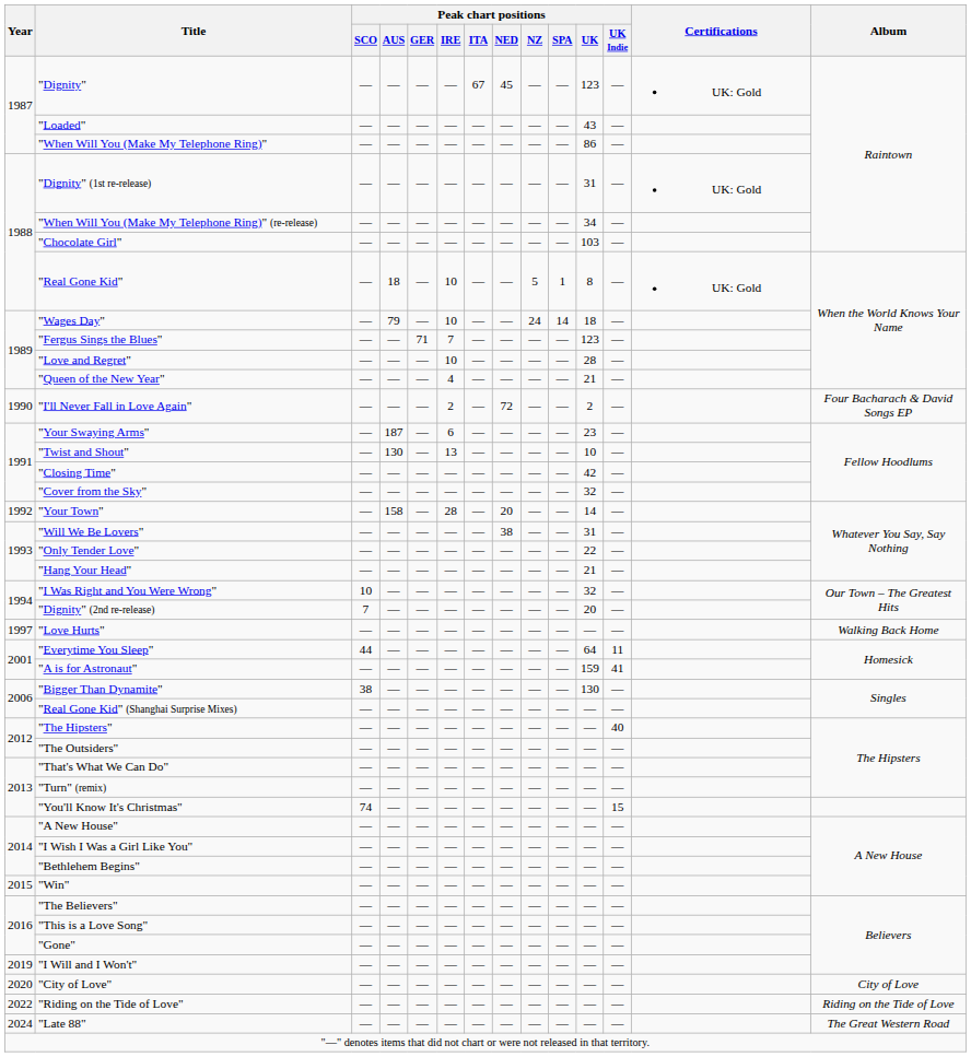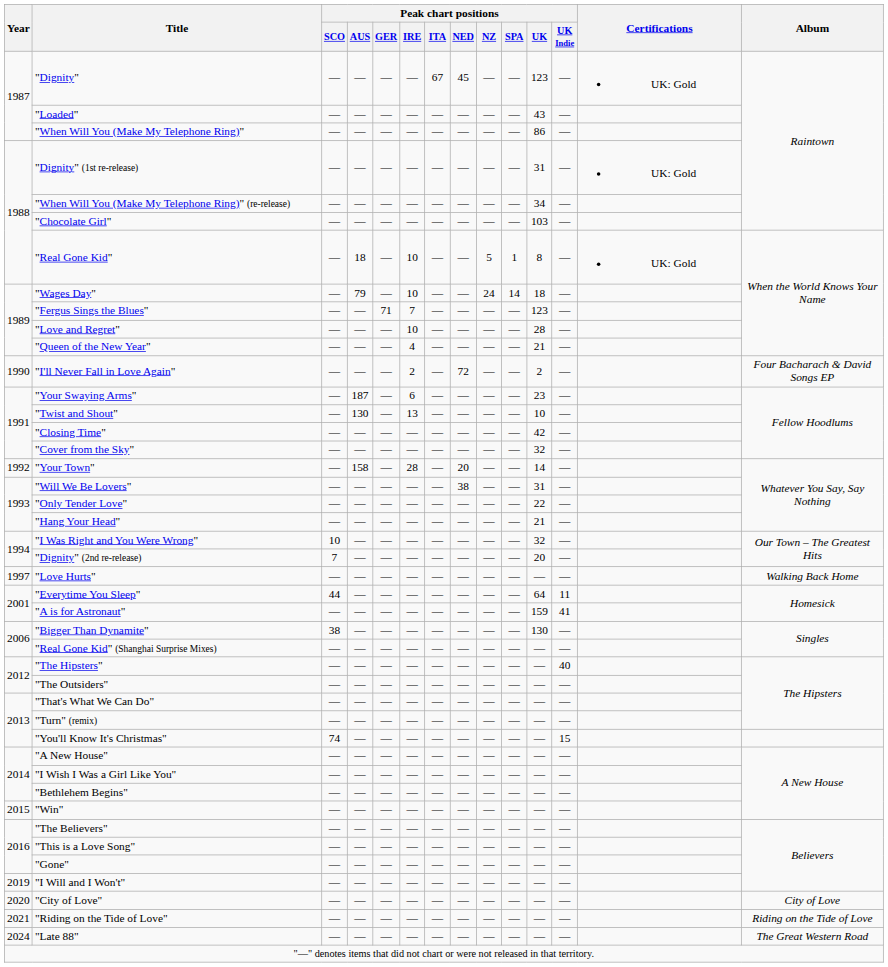 <table class="wikitable" style="text-align:center;">
 <tr>
 <th rowspan="2" style="width:2em;">Year</th>
 <th rowspan="2" style="width:25em;">Title</th>
 <th colspan="10">Peak chart positions</th>
 <th scope="col" rowspan="2" style="width:14em;"><a href='#'>Certifications</a></th>
 <th rowspan="2" style="width:12em;">Album</th>
 </tr>
 <tr>
 <th style="width:2em;font-size:90%;"><a href='#'>SCO</a><br></th>
 <th style="width:2em;font-size:90%;"><a href='#'>AUS</a><br></th>
 <th style="width:2em;font-size:90%;"><a href='#'>GER</a><br></th>
 <th style="width:2em;font-size:90%;"><a href='#'>IRE</a><br></th>
 <th style="width:2em;font-size:90%;"><a href='#'>ITA</a><br></th>
 <th style="width:2em;font-size:90%;"><a href='#'>NED</a><br></th>
 <th style="width:2em;font-size:90%;"><a href='#'>NZ</a><br></th>
 <th style="width:2em;font-size:90%;"><a href='#'>SPA</a><br></th>
 <th style="width:2em;font-size:90%;"><a href='#'>UK</a><br></th>
 <th style="width:2em;font-size:90%;"><a href='#'>UK<br><small>Indie</small></a><br></th>
 </tr>
 <tr>
 <td rowspan="3">1987</td>
 <td style="text-align:left;">"<a href='#'>Dignity</a>"</td>
 <td>—</td>
 <td>—</td>
 <td>—</td>
 <td>—</td>
 <td>67</td>
 <td>45</td>
 <td>—</td>
 <td>—</td>
 <td>123</td>
 <td>—</td>
 <td><br><ul><li>UK: Gold</li></ul></td>
 <td rowspan="6"><em>Raintown</em></td>
 </tr>
 <tr>
 <td style="text-align:left;">"<a href='#'>Loaded</a>"</td>
 <td>—</td>
 <td>—</td>
 <td>—</td>
 <td>—</td>
 <td>—</td>
 <td>—</td>
 <td>—</td>
 <td>—</td>
 <td>43</td>
 <td>—</td>
 <td></td>
 </tr>
 <tr>
 <td style="text-align:left;">"<a href='#'>When Will You (Make My Telephone Ring)</a>"</td>
 <td>—</td>
 <td>—</td>
 <td>—</td>
 <td>—</td>
 <td>—</td>
 <td>—</td>
 <td>—</td>
 <td>—</td>
 <td>86</td>
 <td>—</td>
 </tr>
 <tr>
 <td rowspan="4">1988</td>
 <td style="text-align:left;">"<a href='#'>Dignity</a>" <small>(1st re-release)</small></td>
 <td>—</td>
 <td>—</td>
 <td>—</td>
 <td>—</td>
 <td>—</td>
 <td>—</td>
 <td>—</td>
 <td>—</td>
 <td>31</td>
 <td>—</td>
 <td><br><ul><li>UK: Gold</li></ul></td>
 </tr>
 <tr>
 <td style="text-align:left;">"<a href='#'>When Will You (Make My Telephone Ring)</a>" <small>(re-release)</small></td>
 <td>—</td>
 <td>—</td>
 <td>—</td>
 <td>—</td>
 <td>—</td>
 <td>—</td>
 <td>—</td>
 <td>—</td>
 <td>34</td>
 <td>—</td>
 <td></td>
 </tr>
 <tr>
 <td style="text-align:left;">"<a href='#'>Chocolate Girl</a>"</td>
 <td>—</td>
 <td>—</td>
 <td>—</td>
 <td>—</td>
 <td>—</td>
 <td>—</td>
 <td>—</td>
 <td>—</td>
 <td>103</td>
 <td>—</td>
 <td></td>
 </tr>
 <tr>
 <td style="text-align:left;">"<a href='#'>Real Gone Kid</a>"</td>
 <td>—</td>
 <td>18</td>
 <td>—</td>
 <td>10</td>
 <td>—</td>
 <td>—</td>
 <td>5</td>
 <td>1</td>
 <td>8</td>
 <td>—</td>
 <td><br><ul><li>UK: Gold</li></ul></td>
 <td rowspan="5"><em>When the World Knows Your Name</em></td>
 </tr>
 <tr>
 <td rowspan="4">1989</td>
 <td style="text-align:left;">"<a href='#'>Wages Day</a>"</td>
 <td>—</td>
 <td>79</td>
 <td>—</td>
 <td>10</td>
 <td>—</td>
 <td>—</td>
 <td>24</td>
 <td>14</td>
 <td>18</td>
 <td>—</td>
 <td></td>
 </tr>
 <tr>
 <td style="text-align:left;">"<a href='#'>Fergus Sings the Blues</a>"</td>
 <td>—</td>
 <td>—</td>
 <td>71</td>
 <td>7</td>
 <td>—</td>
 <td>—</td>
 <td>—</td>
 <td>—</td>
 <td>123</td>
 <td>—</td>
 <td></td>
 </tr>
 <tr>
 <td style="text-align:left;">"<a href='#'>Love and Regret</a>"</td>
 <td>—</td>
 <td>—</td>
 <td>—</td>
 <td>10</td>
 <td>—</td>
 <td>—</td>
 <td>—</td>
 <td>—</td>
 <td>28</td>
 <td>—</td>
 <td></td>
 </tr>
 <tr>
 <td style="text-align:left;">"<a href='#'>Queen of the New Year</a>"</td>
 <td>—</td>
 <td>—</td>
 <td>—</td>
 <td>4</td>
 <td>—</td>
 <td>—</td>
 <td>—</td>
 <td>—</td>
 <td>21</td>
 <td>—</td>
 <td></td>
 </tr>
 <tr>
 <td>1990</td>
 <td style="text-align:left;">"<a href='#'>I'll Never Fall in Love Again</a>"</td>
 <td>—</td>
 <td>—</td>
 <td>—</td>
 <td>2</td>
 <td>—</td>
 <td>72</td>
 <td>—</td>
 <td>—</td>
 <td>2</td>
 <td>—</td>
 <td></td>
 <td><em>Four Bacharach & David Songs EP</em></td>
 </tr>
 <tr>
 <td rowspan="4">1991</td>
 <td style="text-align:left;">"<a href='#'>Your Swaying Arms</a>"</td>
 <td>—</td>
 <td>187</td>
 <td>—</td>
 <td>6</td>
 <td>—</td>
 <td>—</td>
 <td>—</td>
 <td>—</td>
 <td>23</td>
 <td>—</td>
 <td></td>
 <td rowspan="4"><em>Fellow Hoodlums</em></td>
 </tr>
 <tr>
 <td style="text-align:left;">"<a href='#'>Twist and Shout</a>"</td>
 <td>—</td>
 <td>130</td>
 <td>—</td>
 <td>13</td>
 <td>—</td>
 <td>—</td>
 <td>—</td>
 <td>—</td>
 <td>10</td>
 <td>—</td>
 <td></td>
 </tr>
 <tr>
 <td style="text-align:left;">"<a href='#'>Closing Time</a>"</td>
 <td>—</td>
 <td>—</td>
 <td>—</td>
 <td>—</td>
 <td>—</td>
 <td>—</td>
 <td>—</td>
 <td>—</td>
 <td>42</td>
 <td>—</td>
 <td></td>
 </tr>
 <tr>
 <td style="text-align:left;">"<a href='#'>Cover from the Sky</a>"</td>
 <td>—</td>
 <td>—</td>
 <td>—</td>
 <td>—</td>
 <td>—</td>
 <td>—</td>
 <td>—</td>
 <td>—</td>
 <td>32</td>
 <td>—</td>
 <td></td>
 </tr>
 <tr>
 <td>1992</td>
 <td style="text-align:left;">"<a href='#'>Your Town</a>"</td>
 <td>—</td>
 <td>158</td>
 <td>—</td>
 <td>28</td>
 <td>—</td>
 <td>20</td>
 <td>—</td>
 <td>—</td>
 <td>14</td>
 <td>—</td>
 <td></td>
 <td rowspan="4"><em>Whatever You Say, Say Nothing</em></td>
 </tr>
 <tr>
 <td rowspan="3">1993</td>
 <td style="text-align:left;">"<a href='#'>Will We Be Lovers</a>"</td>
 <td>—</td>
 <td>—</td>
 <td>—</td>
 <td>—</td>
 <td>—</td>
 <td>38</td>
 <td>—</td>
 <td>—</td>
 <td>31</td>
 <td>—</td>
 <td></td>
 </tr>
 <tr>
 <td style="text-align:left;">"<a href='#'>Only Tender Love</a>"</td>
 <td>—</td>
 <td>—</td>
 <td>—</td>
 <td>—</td>
 <td>—</td>
 <td>—</td>
 <td>—</td>
 <td>—</td>
 <td>22</td>
 <td>—</td>
 <td></td>
 </tr>
 <tr>
 <td style="text-align:left;">"<a href='#'>Hang Your Head</a>"</td>
 <td>—</td>
 <td>—</td>
 <td>—</td>
 <td>—</td>
 <td>—</td>
 <td>—</td>
 <td>—</td>
 <td>—</td>
 <td>21</td>
 <td>—</td>
 <td></td>
 </tr>
 <tr>
 <td rowspan="2">1994</td>
 <td style="text-align:left;">"<a href='#'>I Was Right and You Were Wrong</a>"</td>
 <td>10</td>
 <td>—</td>
 <td>—</td>
 <td>—</td>
 <td>—</td>
 <td>—</td>
 <td>—</td>
 <td>—</td>
 <td>32</td>
 <td>—</td>
 <td></td>
 <td rowspan="2"><em>Our Town – The Greatest Hits</em></td>
 </tr>
 <tr>
 <td style="text-align:left;">"<a href='#'>Dignity</a>" <small>(2nd re-release)</small></td>
 <td>7</td>
 <td>—</td>
 <td>—</td>
 <td>—</td>
 <td>—</td>
 <td>—</td>
 <td>—</td>
 <td>—</td>
 <td>20</td>
 <td>—</td>
 <td></td>
 </tr>
 <tr>
 <td>1997</td>
 <td style="text-align:left;">"<a href='#'>Love Hurts</a>"</td>
 <td>—</td>
 <td>—</td>
 <td>—</td>
 <td>—</td>
 <td>—</td>
 <td>—</td>
 <td>—</td>
 <td>—</td>
 <td>—</td>
 <td>—</td>
 <td></td>
 <td><em>Walking Back Home</em></td>
 </tr>
 <tr>
 <td rowspan="2">2001</td>
 <td style="text-align:left;">"<a href='#'>Everytime You Sleep</a>"</td>
 <td>44</td>
 <td>—</td>
 <td>—</td>
 <td>—</td>
 <td>—</td>
 <td>—</td>
 <td>—</td>
 <td>—</td>
 <td>64</td>
 <td>11</td>
 <td></td>
 <td rowspan="2"><em>Homesick</em></td>
 </tr>
 <tr>
 <td style="text-align:left;">"<a href='#'>A is for Astronaut</a>"</td>
 <td>—</td>
 <td>—</td>
 <td>—</td>
 <td>—</td>
 <td>—</td>
 <td>—</td>
 <td>—</td>
 <td>—</td>
 <td>159</td>
 <td>41</td>
 <td></td>
 </tr>
 <tr>
 <td rowspan="2">2006</td>
 <td style="text-align:left;">"<a href='#'>Bigger Than Dynamite</a>"</td>
 <td>38</td>
 <td>—</td>
 <td>—</td>
 <td>—</td>
 <td>—</td>
 <td>—</td>
 <td>—</td>
 <td>—</td>
 <td>130</td>
 <td>—</td>
 <td></td>
 <td rowspan="2"><em>Singles</em></td>
 </tr>
 <tr>
 <td style="text-align:left;">"<a href='#'>Real Gone Kid</a>" <small>(Shanghai Surprise Mixes)</small></td>
 <td>—</td>
 <td>—</td>
 <td>—</td>
 <td>—</td>
 <td>—</td>
 <td>—</td>
 <td>—</td>
 <td>—</td>
 <td>—</td>
 <td>—</td>
 <td></td>
 </tr>
 <tr>
 <td rowspan="2">2012</td>
 <td style="text-align:left;">"<a href='#'>The Hipsters</a>"</td>
 <td>—</td>
 <td>—</td>
 <td>—</td>
 <td>—</td>
 <td>—</td>
 <td>—</td>
 <td>—</td>
 <td>—</td>
 <td>—</td>
 <td>40</td>
 <td></td>
 <td rowspan="4"><em>The Hipsters</em></td>
 </tr>
 <tr>
 <td style="text-align:left;">"The Outsiders"</td>
 <td>—</td>
 <td>—</td>
 <td>—</td>
 <td>—</td>
 <td>—</td>
 <td>—</td>
 <td>—</td>
 <td>—</td>
 <td>—</td>
 <td>—</td>
 <td></td>
 </tr>
 <tr>
 <td rowspan="3">2013</td>
 <td style="text-align:left;">"That's What We Can Do"</td>
 <td>—</td>
 <td>—</td>
 <td>—</td>
 <td>—</td>
 <td>—</td>
 <td>—</td>
 <td>—</td>
 <td>—</td>
 <td>—</td>
 <td>—</td>
 <td></td>
 </tr>
 <tr>
 <td style="text-align:left;">"Turn" <small>(remix)</small></td>
 <td>—</td>
 <td>—</td>
 <td>—</td>
 <td>—</td>
 <td>—</td>
 <td>—</td>
 <td>—</td>
 <td>—</td>
 <td>—</td>
 <td>—</td>
 <td></td>
 </tr>
 <tr>
 <td style="text-align:left;">"You'll Know It's Christmas"</td>
 <td>74</td>
 <td>—</td>
 <td>—</td>
 <td>—</td>
 <td>—</td>
 <td>—</td>
 <td>—</td>
 <td>—</td>
 <td>—</td>
 <td>15</td>
 <td></td>
 <td></td>
 </tr>
 <tr>
 <td rowspan="3">2014</td>
 <td style="text-align:left;">"A New House"</td>
 <td>—</td>
 <td>—</td>
 <td>—</td>
 <td>—</td>
 <td>—</td>
 <td>—</td>
 <td>—</td>
 <td>—</td>
 <td>—</td>
 <td>—</td>
 <td></td>
 <td rowspan="4"><em>A New House</em></td>
 </tr>
 <tr>
 <td style="text-align:left;">"I Wish I Was a Girl Like You"</td>
 <td>—</td>
 <td>—</td>
 <td>—</td>
 <td>—</td>
 <td>—</td>
 <td>—</td>
 <td>—</td>
 <td>—</td>
 <td>—</td>
 <td>—</td>
 <td></td>
 </tr>
 <tr>
 <td style="text-align:left;">"Bethlehem Begins"</td>
 <td>—</td>
 <td>—</td>
 <td>—</td>
 <td>—</td>
 <td>—</td>
 <td>—</td>
 <td>—</td>
 <td>—</td>
 <td>—</td>
 <td>—</td>
 <td></td>
 </tr>
 <tr>
 <td>2015</td>
 <td style="text-align:left;">"Win"</td>
 <td>—</td>
 <td>—</td>
 <td>—</td>
 <td>—</td>
 <td>—</td>
 <td>—</td>
 <td>—</td>
 <td>—</td>
 <td>—</td>
 <td>—</td>
 <td></td>
 </tr>
 <tr>
 <td rowspan="3">2016</td>
 <td style="text-align:left;">"The Believers"</td>
 <td>—</td>
 <td>—</td>
 <td>—</td>
 <td>—</td>
 <td>—</td>
 <td>—</td>
 <td>—</td>
 <td>—</td>
 <td>—</td>
 <td>—</td>
 <td></td>
 <td rowspan="4"><em>Believers</em></td>
 </tr>
 <tr>
 <td style="text-align:left;">"This is a Love Song"</td>
 <td>—</td>
 <td>—</td>
 <td>—</td>
 <td>—</td>
 <td>—</td>
 <td>—</td>
 <td>—</td>
 <td>—</td>
 <td>—</td>
 <td>—</td>
 <td></td>
 </tr>
 <tr>
 <td style="text-align:left;">"Gone"</td>
 <td>—</td>
 <td>—</td>
 <td>—</td>
 <td>—</td>
 <td>—</td>
 <td>—</td>
 <td>—</td>
 <td>—</td>
 <td>—</td>
 <td>—</td>
 <td></td>
 </tr>
 <tr>
 <td>2019</td>
 <td style="text-align:left;">"I Will and I Won't"</td>
 <td>—</td>
 <td>—</td>
 <td>—</td>
 <td>—</td>
 <td>—</td>
 <td>—</td>
 <td>—</td>
 <td>—</td>
 <td>—</td>
 <td>—</td>
 <td></td>
 </tr>
 <tr>
 <td rowspan="1">2020</td>
 <td style="text-align:left;">"City of Love"</td>
 <td>—</td>
 <td>—</td>
 <td>—</td>
 <td>—</td>
 <td>—</td>
 <td>—</td>
 <td>—</td>
 <td>—</td>
 <td>—</td>
 <td>—</td>
 <td></td>
 <td rowspan="1"><em>City of Love</em></td>
 </tr>
 <tr>
-<td rowspan="1">2022</td>
+<td rowspan="1">2021</td>
 <td style="text-align:left;">"Riding on the Tide of Love"</td>
 <td>—</td>
 <td>—</td>
 <td>—</td>
 <td>—</td>
 <td>—</td>
 <td>—</td>
 <td>—</td>
 <td>—</td>
 <td>—</td>
 <td>—</td>
 <td></td>
 <td rowspan="1"><em>Riding on the Tide of Love</em></td>
 </tr>
 <tr>
 <td rowspan="1">2024</td>
 <td style="text-align:left;">"Late 88"</td>
 <td>—</td>
 <td>—</td>
 <td>—</td>
 <td>—</td>
 <td>—</td>
 <td>—</td>
 <td>—</td>
 <td>—</td>
 <td>—</td>
 <td>—</td>
 <td></td>
 <td rowspan="1"><em>The Great Western Road</em></td>
 </tr>
 <tr>
 <td colspan="15" style="font-size:90%">"—" denotes items that did not chart or were not released in that territory.</td>
 </tr>
 </table>
